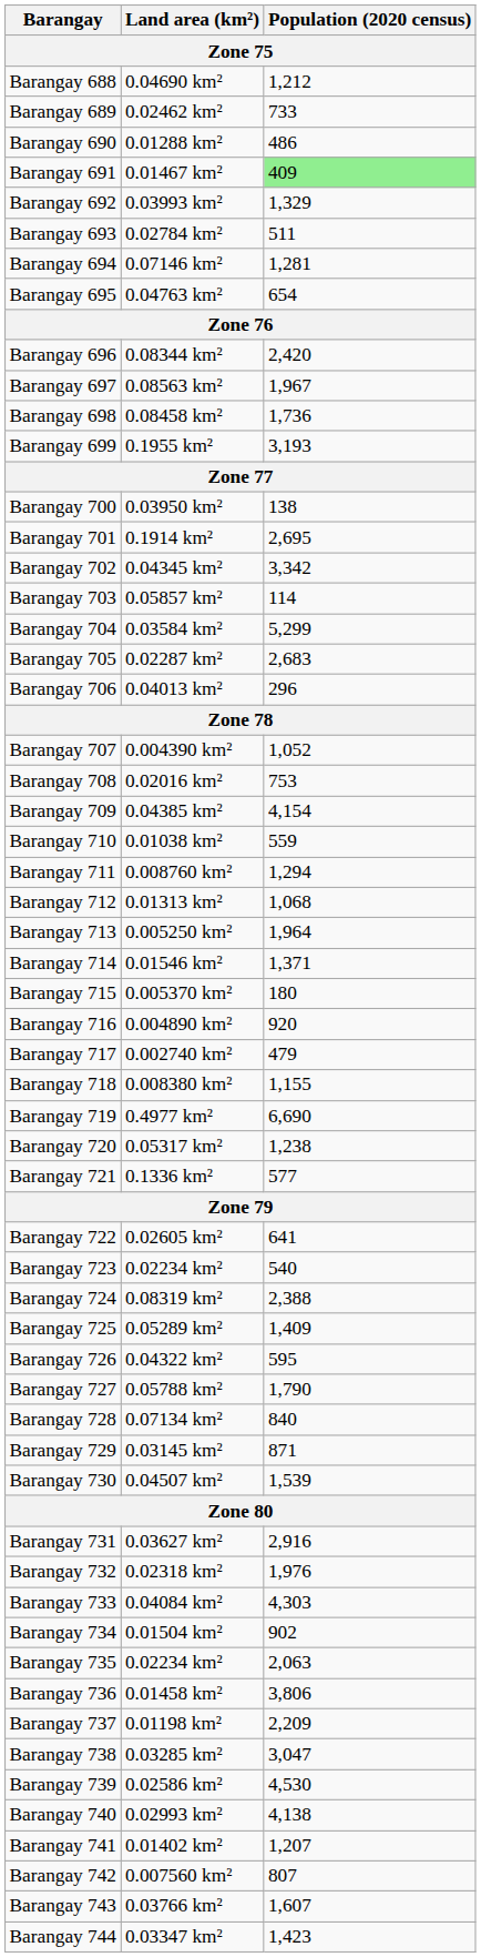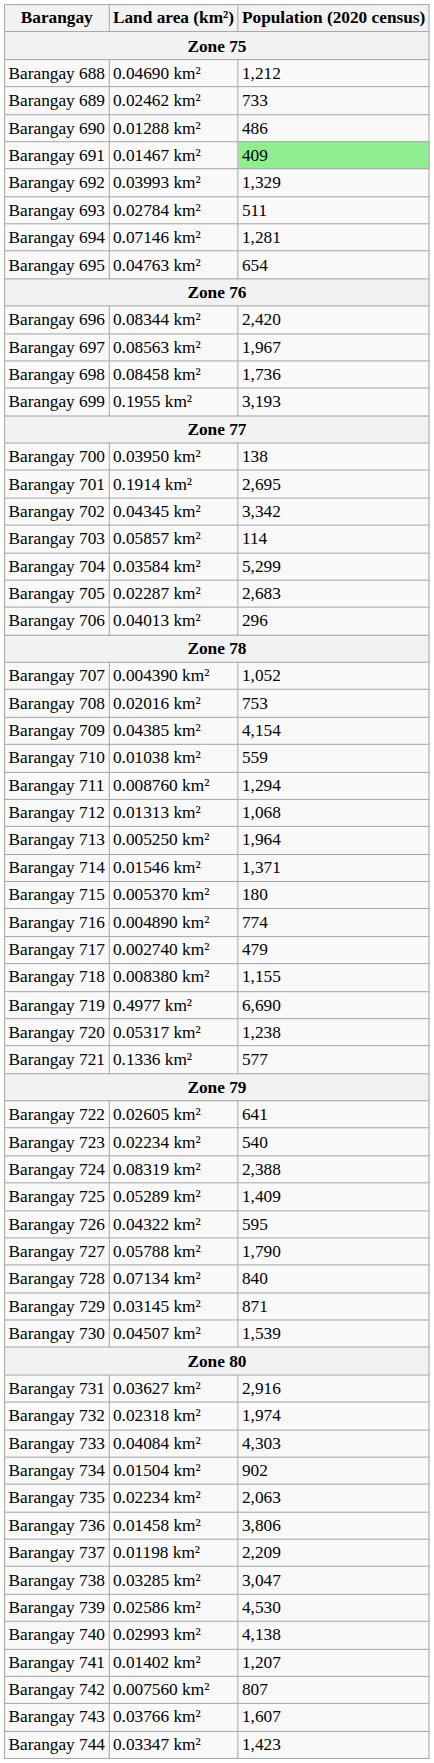 <table class="wikitable">
 <tr>
 <th>Barangay</th>
 <th>Land area (km²)</th>
 <th>Population (2020 census)</th>
 </tr>
 <tr>
 <th colspan=3>Zone 75</th>
 </tr>
 <tr>
 <td>Barangay 688</td>
 <td>0.04690 km²</td>
 <td>1,212</td>
 </tr>
 <tr>
 <td>Barangay 689</td>
 <td>0.02462 km²</td>
 <td>733</td>
 </tr>
 <tr>
 <td>Barangay 690</td>
 <td>0.01288 km²</td>
 <td>486</td>
 </tr>
 <tr>
 <td>Barangay 691</td>
 <td>0.01467 km²</td>
 <td style="background: lightgreen;">409</td>
 </tr>
 <tr>
 <td>Barangay 692</td>
 <td>0.03993 km²</td>
 <td>1,329</td>
 </tr>
 <tr>
 <td>Barangay 693</td>
 <td>0.02784 km²</td>
 <td>511</td>
 </tr>
 <tr>
 <td>Barangay 694</td>
 <td>0.07146 km²</td>
 <td>1,281</td>
 </tr>
 <tr>
 <td>Barangay 695</td>
 <td>0.04763 km²</td>
 <td>654</td>
 </tr>
 <tr>
 <th colspan=3>Zone 76</th>
 </tr>
 <tr>
 <td>Barangay 696</td>
 <td>0.08344 km²</td>
 <td>2,420</td>
 </tr>
 <tr>
 <td>Barangay 697</td>
 <td>0.08563 km²</td>
 <td>1,967</td>
 </tr>
 <tr>
 <td>Barangay 698</td>
 <td>0.08458 km²</td>
 <td>1,736</td>
 </tr>
 <tr>
 <td>Barangay 699</td>
 <td>0.1955 km²</td>
 <td>3,193</td>
 </tr>
 <tr>
 <th colspan=3>Zone 77</th>
 </tr>
 <tr>
 <td>Barangay 700</td>
 <td>0.03950 km²</td>
 <td>138</td>
 </tr>
 <tr>
 <td>Barangay 701</td>
 <td>0.1914 km²</td>
 <td>2,695</td>
 </tr>
 <tr>
 <td>Barangay 702</td>
 <td>0.04345 km²</td>
 <td>3,342</td>
 </tr>
 <tr>
 <td>Barangay 703</td>
 <td>0.05857 km²</td>
 <td>114</td>
 </tr>
 <tr>
 <td>Barangay 704</td>
 <td>0.03584 km²</td>
 <td>5,299</td>
 </tr>
 <tr>
 <td>Barangay 705</td>
 <td>0.02287 km²</td>
 <td>2,683</td>
 </tr>
 <tr>
 <td>Barangay 706</td>
 <td>0.04013 km²</td>
 <td>296</td>
 </tr>
 <tr>
 <th colspan=3>Zone 78</th>
 </tr>
 <tr>
 <td>Barangay 707</td>
 <td>0.004390 km²</td>
 <td>1,052</td>
 </tr>
 <tr>
 <td>Barangay 708</td>
 <td>0.02016 km²</td>
 <td>753</td>
 </tr>
 <tr>
 <td>Barangay 709</td>
 <td>0.04385 km²</td>
 <td>4,154</td>
 </tr>
 <tr>
 <td>Barangay 710</td>
 <td>0.01038 km²</td>
 <td>559</td>
 </tr>
 <tr>
 <td>Barangay 711</td>
 <td>0.008760 km²</td>
 <td>1,294</td>
 </tr>
 <tr>
 <td>Barangay 712</td>
 <td>0.01313 km²</td>
 <td>1,068</td>
 </tr>
 <tr>
 <td>Barangay 713</td>
 <td>0.005250 km²</td>
 <td>1,964</td>
 </tr>
 <tr>
 <td>Barangay 714</td>
 <td>0.01546 km²</td>
 <td>1,371</td>
 </tr>
 <tr>
 <td>Barangay 715</td>
 <td>0.005370 km²</td>
 <td>180</td>
 </tr>
 <tr>
 <td>Barangay 716</td>
 <td>0.004890 km²</td>
-<td>920</td>
+<td>774</td>
 </tr>
 <tr>
 <td>Barangay 717</td>
 <td>0.002740 km²</td>
 <td>479</td>
 </tr>
 <tr>
 <td>Barangay 718</td>
 <td>0.008380 km²</td>
 <td>1,155</td>
 </tr>
 <tr>
 <td>Barangay 719</td>
 <td>0.4977 km²</td>
 <td>6,690</td>
 </tr>
 <tr>
 <td>Barangay 720</td>
 <td>0.05317 km²</td>
 <td>1,238</td>
 </tr>
 <tr>
 <td>Barangay 721</td>
 <td>0.1336 km²</td>
 <td>577</td>
 </tr>
 <tr>
 <th colspan=3>Zone 79</th>
 </tr>
 <tr>
 <td>Barangay 722</td>
 <td>0.02605 km²</td>
 <td>641</td>
 </tr>
 <tr>
 <td>Barangay 723</td>
 <td>0.02234 km²</td>
 <td>540</td>
 </tr>
 <tr>
 <td>Barangay 724</td>
 <td>0.08319 km²</td>
 <td>2,388</td>
 </tr>
 <tr>
 <td>Barangay 725</td>
 <td>0.05289 km²</td>
 <td>1,409</td>
 </tr>
 <tr>
 <td>Barangay 726</td>
 <td>0.04322 km²</td>
 <td>595</td>
 </tr>
 <tr>
 <td>Barangay 727</td>
 <td>0.05788 km²</td>
 <td>1,790</td>
 </tr>
 <tr>
 <td>Barangay 728</td>
 <td>0.07134 km²</td>
 <td>840</td>
 </tr>
 <tr>
 <td>Barangay 729</td>
 <td>0.03145 km²</td>
 <td>871</td>
 </tr>
 <tr>
 <td>Barangay 730</td>
 <td>0.04507 km²</td>
 <td>1,539</td>
 </tr>
 <tr>
 <th colspan=3>Zone 80</th>
 </tr>
 <tr>
 <td>Barangay 731</td>
 <td>0.03627 km²</td>
 <td>2,916</td>
 </tr>
 <tr>
 <td>Barangay 732</td>
 <td>0.02318 km²</td>
-<td>1,976</td>
+<td>1,974</td>
 </tr>
 <tr>
 <td>Barangay 733</td>
 <td>0.04084 km²</td>
 <td>4,303</td>
 </tr>
 <tr>
 <td>Barangay 734</td>
 <td>0.01504 km²</td>
 <td>902</td>
 </tr>
 <tr>
 <td>Barangay 735</td>
 <td>0.02234 km²</td>
 <td>2,063</td>
 </tr>
 <tr>
 <td>Barangay 736</td>
 <td>0.01458 km²</td>
 <td>3,806</td>
 </tr>
 <tr>
 <td>Barangay 737</td>
 <td>0.01198 km²</td>
 <td>2,209</td>
 </tr>
 <tr>
 <td>Barangay 738</td>
 <td>0.03285 km²</td>
 <td>3,047</td>
 </tr>
 <tr>
 <td>Barangay 739</td>
 <td>0.02586 km²</td>
 <td>4,530</td>
 </tr>
 <tr>
 <td>Barangay 740</td>
 <td>0.02993 km²</td>
 <td>4,138</td>
 </tr>
 <tr>
 <td>Barangay 741</td>
 <td>0.01402 km²</td>
 <td>1,207</td>
 </tr>
 <tr>
 <td>Barangay 742</td>
 <td>0.007560 km²</td>
 <td>807</td>
 </tr>
 <tr>
 <td>Barangay 743</td>
 <td>0.03766 km²</td>
 <td>1,607</td>
 </tr>
 <tr>
 <td>Barangay 744</td>
 <td>0.03347 km²</td>
 <td>1,423</td>
 </tr>
 </table>
